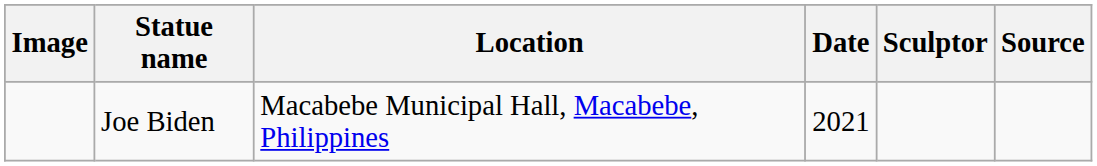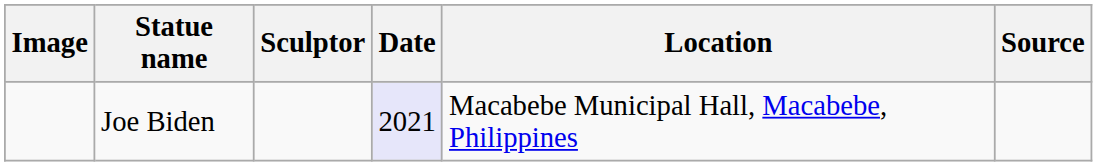 <table class="wikitable sortable">
 <tr>
 <th scope="col" class="unsortable">Image</th>
 <th scope="col">Statue name</th>
+<th scope="col">Sculptor</th>
+<th scope="col">Date</th>
 <th scope="col">Location</th>
-<th scope="col">Date</th>
-<th scope="col">Sculptor</th>
 <th scope="col" class="unsortable">Source</th>
 </tr>
 <tr>
 <td></td>
 <td>Joe Biden</td>
+<td></td>
+<td style="background: lavender;">2021</td>
 <td>Macabebe Municipal Hall, <a href='#'>Macabebe</a>, <a href='#'>Philippines</a></td>
-<td>2021</td>
-<td></td>
 <td></td>
 </tr>
 </table>
